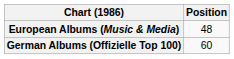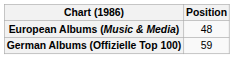 <table class="wikitable plainrowheaders" style="text-align:center">
 <tr>
 <th scope="col">Chart (1986)</th>
 <th scope="col">Position</th>
 </tr>
 <tr>
 <th scope="row">European Albums (<em>Music & Media</em>)</th>
 <td>48</td>
 </tr>
 <tr>
 <th scope="row">German Albums (Offizielle Top 100)</th>
-<td>60</td>
+<td>59</td>
 </tr>
 </table>
